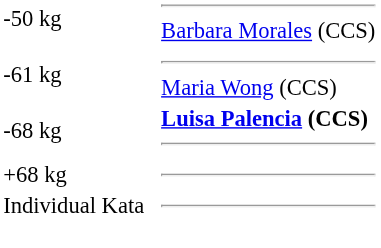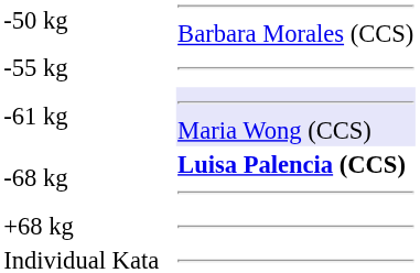 <table>
 <tr>
 <td>-50 kg</td>
 <td></td>
 <td></td>
 <td><hr><a href='#'>Barbara Morales</a> (CCS)</td>
 </tr>
 <tr>
+<td>-55 kg</td>
+<td></td>
+<td></td>
+<td><hr></td>
+</tr>
+<tr>
 <td>-61 kg</td>
 <td></td>
 <td></td>
-<td><hr><a href='#'>Maria Wong</a> (CCS)</td>
+<td style="background: lavender;"><hr><a href='#'>Maria Wong</a> (CCS)</td>
 </tr>
 <tr>
 <td>-68 kg</td>
 <td></td>
 <td></td>
 <td><strong><a href='#'>Luisa Palencia</a> (CCS)<hr></strong></td>
 </tr>
 <tr>
 <td>+68 kg</td>
 <td></td>
 <td></td>
 <td><hr></td>
 </tr>
 <tr>
 <td>Individual Kata</td>
 <td></td>
 <td></td>
 <td><hr></td>
 </tr>
 </table>
